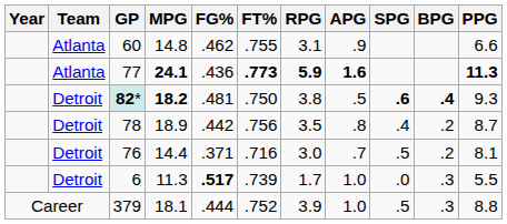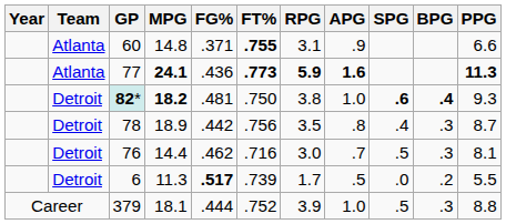 <table class="wikitable sortable" style="font-size:95%; text-align:right;">
 <tr>
 <th>Year</th>
 <th>Team</th>
 <th>GP</th>
 <th>MPG</th>
 <th>FG%</th>
 <th>FT%</th>
 <th>RPG</th>
 <th>APG</th>
 <th>SPG</th>
 <th>BPG</th>
 <th>PPG</th>
 </tr>
 <tr>
 <td style="text-align:left;"></td>
 <td style="text-align:left;"><a href='#'>Atlanta</a></td>
 <td>60</td>
 <td>14.8</td>
-<td>.462</td>
-<td>.755</td>
+<td>.371</td>
+<td><strong>.755</strong></td>
 <td>3.1</td>
 <td>.9</td>
 <td></td>
 <td></td>
 <td>6.6</td>
 </tr>
 <tr>
 <td style="text-align:left;"></td>
 <td style="text-align:left;"><a href='#'>Atlanta</a></td>
 <td>77</td>
 <td><strong>24.1</strong></td>
 <td>.436</td>
 <td><strong>.773</strong></td>
 <td><strong>5.9</strong></td>
 <td><strong>1.6</strong></td>
 <td></td>
 <td></td>
 <td><strong>11.3</strong></td>
 </tr>
 <tr>
 <td style="text-align:left;"></td>
 <td style="text-align:left;"><a href='#'>Detroit</a></td>
 <td style="background:#CFECEC;"><strong>82</strong>*</td>
 <td><strong>18.2</strong></td>
 <td>.481</td>
 <td>.750</td>
 <td>3.8</td>
-<td>.5</td>
+<td>1.0</td>
 <td><strong>.6</strong></td>
 <td><strong>.4</strong></td>
 <td>9.3</td>
 </tr>
 <tr>
 <td style="text-align:left;"></td>
 <td style="text-align:left;"><a href='#'>Detroit</a></td>
 <td>78</td>
 <td>18.9</td>
 <td>.442</td>
 <td>.756</td>
 <td>3.5</td>
 <td>.8</td>
 <td>.4</td>
-<td>.2</td>
+<td>.3</td>
 <td>8.7</td>
 </tr>
 <tr>
 <td style="text-align:left;"></td>
 <td style="text-align:left;"><a href='#'>Detroit</a></td>
 <td>76</td>
 <td>14.4</td>
-<td>.371</td>
+<td>.462</td>
 <td>.716</td>
 <td>3.0</td>
 <td>.7</td>
 <td>.5</td>
-<td>.2</td>
+<td>.3</td>
 <td>8.1</td>
 </tr>
 <tr>
 <td style="text-align:left;"></td>
 <td style="text-align:left;"><a href='#'>Detroit</a></td>
 <td>6</td>
 <td>11.3</td>
 <td><strong>.517</strong></td>
 <td>.739</td>
 <td>1.7</td>
-<td>1.0</td>
+<td>.5</td>
 <td>.0</td>
-<td>.3</td>
+<td>.2</td>
 <td>5.5</td>
 </tr>
 <tr>
 <td colspan="2" style="text-align:center;">Career</td>
 <td>379</td>
 <td>18.1</td>
 <td>.444</td>
 <td>.752</td>
 <td>3.9</td>
 <td>1.0</td>
 <td>.5</td>
 <td>.3</td>
 <td>8.8</td>
 </tr>
 </table>
